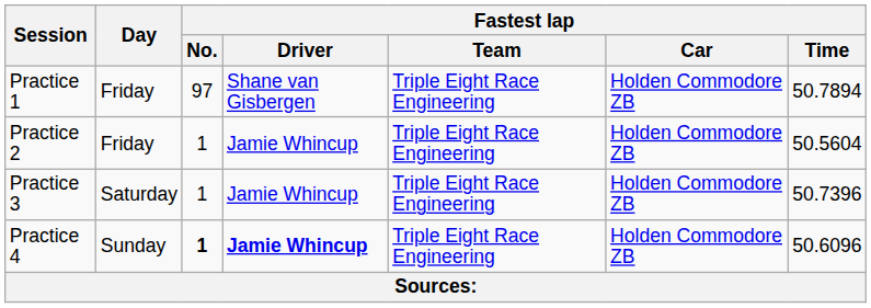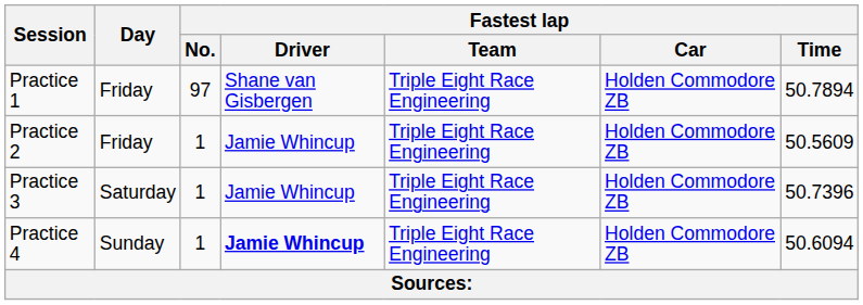 <table class="wikitable" style="font-size: 85%">
 <tr>
 <th rowspan="2">Session</th>
 <th rowspan="2">Day</th>
 <th colspan="5">Fastest lap</th>
 </tr>
 <tr>
 <th>No.</th>
 <th>Driver</th>
 <th>Team</th>
 <th>Car</th>
 <th>Time</th>
 </tr>
 <tr>
 <td>Practice 1</td>
 <td>Friday</td>
 <td align="center">97</td>
 <td> <a href='#'>Shane van Gisbergen</a></td>
 <td><a href='#'>Triple Eight Race Engineering</a></td>
 <td><a href='#'>Holden Commodore ZB</a></td>
 <td>50.7894</td>
 </tr>
 <tr>
 <td>Practice 2</td>
 <td>Friday</td>
 <td align="center">1</td>
 <td> <a href='#'>Jamie Whincup</a></td>
 <td><a href='#'>Triple Eight Race Engineering</a></td>
 <td><a href='#'>Holden Commodore ZB</a></td>
-<td>50.5604</td>
+<td>50.5609</td>
 </tr>
 <tr>
 <td>Practice 3</td>
 <td>Saturday</td>
 <td align="center">1</td>
 <td> <a href='#'>Jamie Whincup</a></td>
 <td><a href='#'>Triple Eight Race Engineering</a></td>
 <td><a href='#'>Holden Commodore ZB</a></td>
 <td>50.7396</td>
 </tr>
 <tr>
 <td>Practice 4</td>
 <td>Sunday</td>
-<td align="center"><strong>1</strong></td>
+<td align="center">1</td>
 <td><strong> <a href='#'>Jamie Whincup</a></strong></td>
 <td><a href='#'>Triple Eight Race Engineering</a></td>
 <td><a href='#'>Holden Commodore ZB</a></td>
-<td>50.6096</td>
+<td>50.6094</td>
 </tr>
 <tr>
 <th colspan="7">Sources:</th>
 </tr>
 </table>
